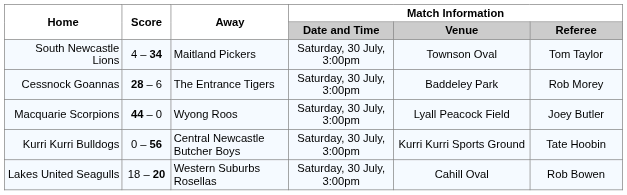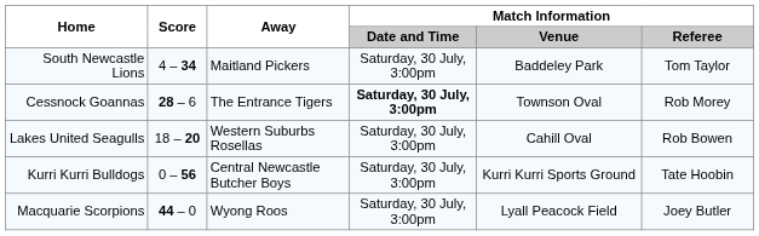 <table border="1" cellpadding="3" cellspacing="0" width="100%" style="border-collapse:collapse;  text-align:center;">
 <tr>
 <th rowspan="2" width="19%">Home</th>
 <th rowspan="2" width="8%">Score</th>
 <th rowspan="2" width="19%">Away</th>
 <th colspan="3">Match Information</th>
 </tr>
 <tr bgcolor="#CCCCCC">
 <th width="17%">Date and Time</th>
 <th width="22%">Venue</th>
 <th width="50%">Referee</th>
 </tr>
 <tr style="text-align:center; background:#f5faff;">
 <td align="right">South Newcastle Lions </td>
 <td>4 – <strong>34</strong></td>
 <td align="left"> Maitland Pickers</td>
 <td>Saturday, 30 July, 3:00pm</td>
-<td>Townson Oval</td>
+<td>Baddeley Park</td>
 <td>Tom Taylor</td>
 </tr>
 <tr style="text-align:center; background:#f5faff;">
 <td align="right">Cessnock Goannas </td>
 <td><strong>28</strong> – 6</td>
 <td align="left"> The Entrance Tigers</td>
-<td>Saturday, 30 July, 3:00pm</td>
-<td>Baddeley Park</td>
+<td><strong>Saturday, 30 July, 3:00pm</strong></td>
+<td>Townson Oval</td>
 <td>Rob Morey</td>
 </tr>
 <tr style="text-align:center; background:#f5faff;">
-<td align="right">Macquarie Scorpions </td>
-<td><strong>44</strong> – 0</td>
-<td align="left"> Wyong Roos</td>
+<td align="right">Lakes United Seagulls </td>
+<td>18 – <strong>20</strong></td>
+<td align="left"> Western Suburbs Rosellas</td>
 <td>Saturday, 30 July, 3:00pm</td>
-<td>Lyall Peacock Field</td>
-<td>Joey Butler</td>
+<td>Cahill Oval</td>
+<td>Rob Bowen</td>
 </tr>
 <tr style="text-align:center; background:#f5faff;">
 <td align="right">Kurri Kurri Bulldogs </td>
 <td>0 – <strong>56</strong></td>
 <td align="left"> Central Newcastle Butcher Boys</td>
 <td>Saturday, 30 July, 3:00pm</td>
 <td>Kurri Kurri Sports Ground</td>
 <td>Tate Hoobin</td>
 </tr>
 <tr style="text-align:center; background:#f5faff;">
-<td align="right">Lakes United Seagulls </td>
-<td>18 – <strong>20</strong></td>
-<td align="left"> Western Suburbs Rosellas</td>
+<td align="right">Macquarie Scorpions </td>
+<td><strong>44</strong> – 0</td>
+<td align="left"> Wyong Roos</td>
 <td>Saturday, 30 July, 3:00pm</td>
-<td>Cahill Oval</td>
-<td>Rob Bowen</td>
+<td>Lyall Peacock Field</td>
+<td>Joey Butler</td>
 </tr>
 </table>
